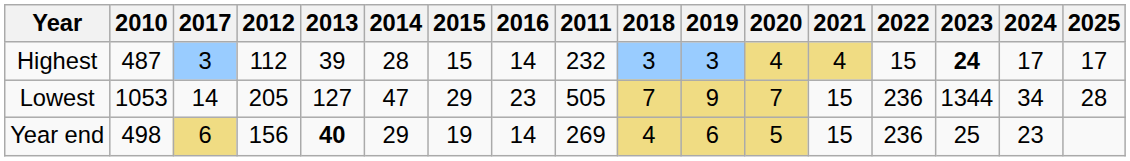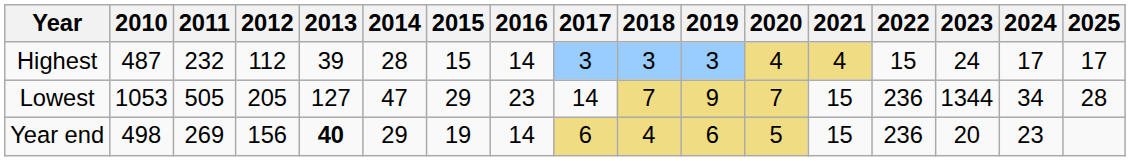 <table class=wikitable style=text-align:center;>
 <tr>
 <th>Year</th>
 <th>2010</th>
-<th>2017</th>
+<th>2011</th>
 <th>2012</th>
 <th>2013</th>
 <th>2014</th>
 <th>2015</th>
 <th>2016</th>
-<th>2011</th>
+<th>2017</th>
 <th>2018</th>
 <th>2019</th>
 <th>2020</th>
 <th>2021</th>
 <th>2022</th>
 <th>2023</th>
 <th>2024</th>
 <th>2025</th>
 </tr>
 <tr>
 <td>Highest</td>
 <td>487</td>
-<td bgcolor=99ccff>3</td>
+<td>232</td>
 <td>112</td>
 <td>39</td>
 <td>28</td>
 <td>15</td>
 <td>14</td>
-<td>232</td>
+<td bgcolor=99ccff>3</td>
 <td bgcolor=99ccff>3</td>
 <td bgcolor=99ccff>3</td>
 <td bgcolor=f0dc83>4</td>
 <td bgcolor=f0dc83>4</td>
 <td>15</td>
-<td><strong>24</strong></td>
+<td>24</td>
 <td>17</td>
 <td>17</td>
 </tr>
 <tr>
 <td>Lowest</td>
 <td>1053</td>
-<td>14</td>
+<td>505</td>
 <td>205</td>
 <td>127</td>
 <td>47</td>
 <td>29</td>
 <td>23</td>
-<td>505</td>
+<td>14</td>
 <td bgcolor=f0dc83>7</td>
 <td bgcolor=f0dc83>9</td>
 <td bgcolor=f0dc83>7</td>
 <td>15</td>
 <td>236</td>
 <td>1344</td>
 <td>34</td>
 <td>28</td>
 </tr>
 <tr>
 <td>Year end</td>
 <td>498</td>
-<td bgcolor=f0dc83>6</td>
+<td>269</td>
 <td>156</td>
 <td><strong>40</strong></td>
 <td>29</td>
 <td>19</td>
 <td>14</td>
-<td>269</td>
+<td bgcolor=f0dc83>6</td>
 <td bgcolor=f0dc83>4</td>
 <td bgcolor=f0dc83>6</td>
 <td bgcolor=f0dc83>5</td>
 <td>15</td>
 <td>236</td>
-<td>25</td>
+<td>20</td>
 <td>23</td>
 <td></td>
 </tr>
 </table>
